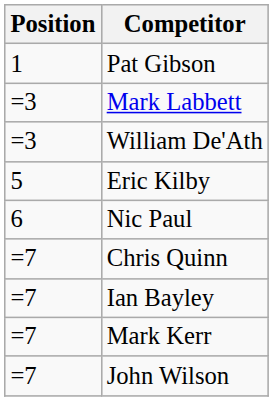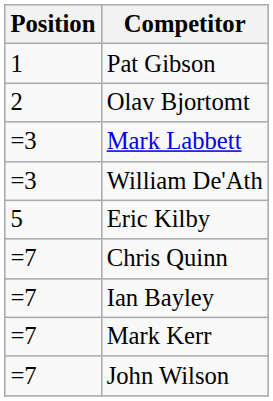 <table class="wikitable" border="1">
 <tr>
 <th>Position</th>
 <th>Competitor</th>
 </tr>
 <tr>
 <td>1</td>
 <td>Pat Gibson</td>
+</tr>
+<tr>
+<td>2</td>
+<td>Olav Bjortomt</td>
 </tr>
 <tr>
 <td>=3</td>
 <td><a href='#'>Mark Labbett</a></td>
 </tr>
 <tr>
 <td>=3</td>
 <td>William De'Ath</td>
 </tr>
 <tr>
 <td>5</td>
 <td>Eric Kilby</td>
-</tr>
-<tr>
-<td>6</td>
-<td>Nic Paul</td>
 </tr>
 <tr>
 <td>=7</td>
 <td>Chris Quinn</td>
 </tr>
 <tr>
 <td>=7</td>
 <td>Ian Bayley</td>
 </tr>
 <tr>
 <td>=7</td>
 <td>Mark Kerr</td>
 </tr>
 <tr>
 <td>=7</td>
 <td>John Wilson</td>
 </tr>
 </table>
